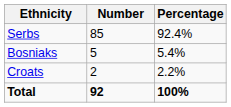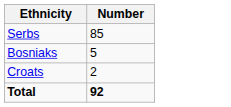 <table class="wikitable">
 <tr>
 <th width="100px">Ethnicity</th>
 <th width="80px">Number</th>
-<th width="80px">Percentage</th>
 </tr>
 <tr>
 <td><a href='#'>Serbs</a></td>
 <td>85</td>
-<td>92.4%</td>
 </tr>
 <tr>
 <td><a href='#'>Bosniaks</a></td>
 <td>5</td>
-<td>5.4%</td>
 </tr>
 <tr>
 <td><a href='#'>Croats</a></td>
 <td>2</td>
-<td>2.2%</td>
 </tr>
 <tr>
 <td><strong>Total</strong></td>
 <td><strong>92</strong></td>
-<td><strong>100%</strong></td>
 </tr>
 </table>
